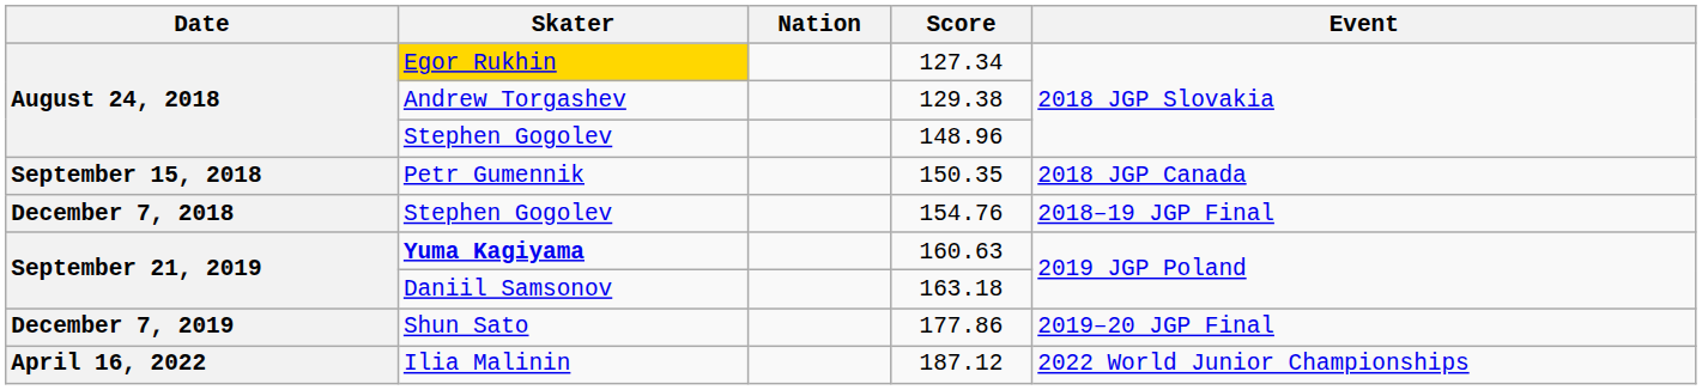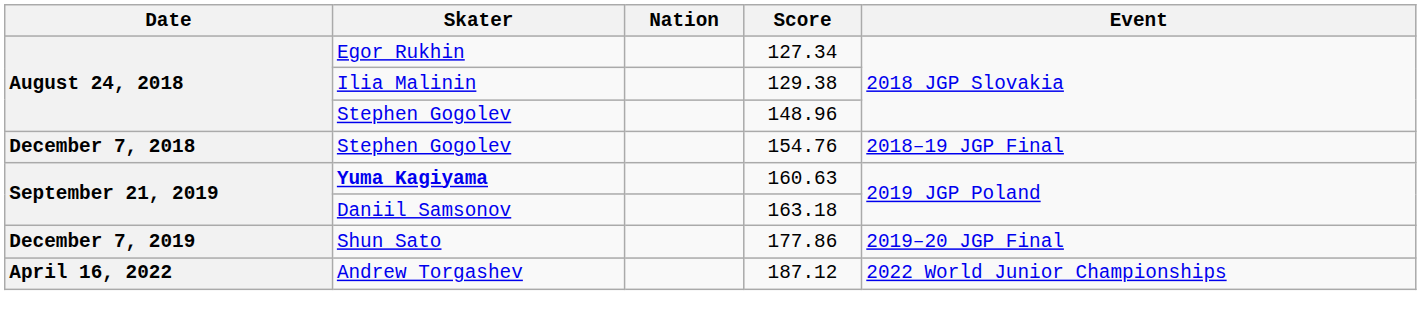 <table class="wikitable unsortable" style="text-align:left; width:75%">
 <tr>
 <th scope="col">Date</th>
 <th scope="col">Skater</th>
 <th scope="col">Nation</th>
 <th scope="col">Score</th>
 <th scope="col">Event</th>
 </tr>
 <tr>
 <th rowspan="3" scope="row" style="text-align:left;">August 24, 2018</th>
-<td style="background: gold;"><a href='#'>Egor Rukhin</a></td>
+<td><a href='#'>Egor Rukhin</a></td>
 <td></td>
 <td style="text-align:center;">127.34</td>
 <td rowspan="3"><a href='#'>2018 JGP Slovakia</a></td>
 </tr>
 <tr>
-<td><a href='#'>Andrew Torgashev</a></td>
+<td><a href='#'>Ilia Malinin</a></td>
 <td></td>
 <td style="text-align:center;">129.38</td>
 </tr>
 <tr>
 <td><a href='#'>Stephen Gogolev</a></td>
 <td></td>
 <td style="text-align:center;">148.96</td>
-</tr>
-<tr>
-<th scope="row" style="text-align:left;">September 15, 2018</th>
-<td><a href='#'>Petr Gumennik</a></td>
-<td></td>
-<td style="text-align:center;">150.35</td>
-<td><a href='#'>2018 JGP Canada</a></td>
 </tr>
 <tr>
 <th scope="row" style="text-align:left;">December 7, 2018</th>
 <td><a href='#'>Stephen Gogolev</a></td>
 <td></td>
 <td style="text-align:center;">154.76</td>
 <td><a href='#'>2018–19 JGP Final</a></td>
 </tr>
 <tr>
 <th rowspan="2" scope="row" style="text-align:left;">September 21, 2019</th>
 <td><strong><a href='#'>Yuma Kagiyama</a></strong></td>
 <td></td>
 <td style="text-align:center;">160.63</td>
 <td rowspan="2"><a href='#'>2019 JGP Poland</a></td>
 </tr>
 <tr>
 <td><a href='#'>Daniil Samsonov</a></td>
 <td></td>
 <td style="text-align:center;">163.18</td>
 </tr>
 <tr>
 <th scope="row" style="text-align:left;">December 7, 2019</th>
 <td><a href='#'>Shun Sato</a></td>
 <td></td>
 <td style="text-align:center;">177.86</td>
 <td><a href='#'>2019–20 JGP Final</a></td>
 </tr>
 <tr>
 <th scope="row" style="text-align:left;">April 16, 2022</th>
-<td><a href='#'>Ilia Malinin</a></td>
+<td><a href='#'>Andrew Torgashev</a></td>
 <td></td>
 <td style="text-align:center;">187.12</td>
 <td><a href='#'>2022 World Junior Championships</a></td>
 </tr>
 </table>
